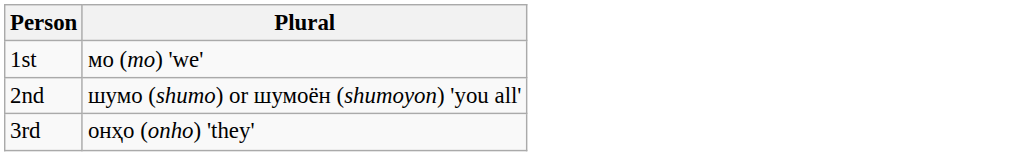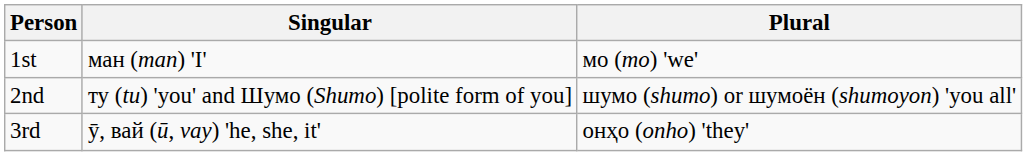 <table class="wikitable">
 <tr>
 <th>Person</th>
+<th>Singular</th>
 <th>Plural</th>
 </tr>
 <tr>
 <td>1st</td>
+<td>ман (<em>man</em>) 'I'</td>
 <td>мо (<em>mo</em>) 'we'</td>
 </tr>
 <tr>
 <td>2nd</td>
+<td>ту (<em>tu</em>) 'you' and Шумо (<em>Shumo</em>) [polite form of you]</td>
 <td>шумо (<em>shumo</em>) or шумоён (<em>shumoyon</em>) 'you all'</td>
 </tr>
 <tr>
 <td>3rd</td>
+<td>ӯ, вай (<em>ū</em>, <em>vay</em>) 'he, she, it'</td>
 <td>онҳо (<em>onho</em>) 'they'</td>
 </tr>
 </table>
